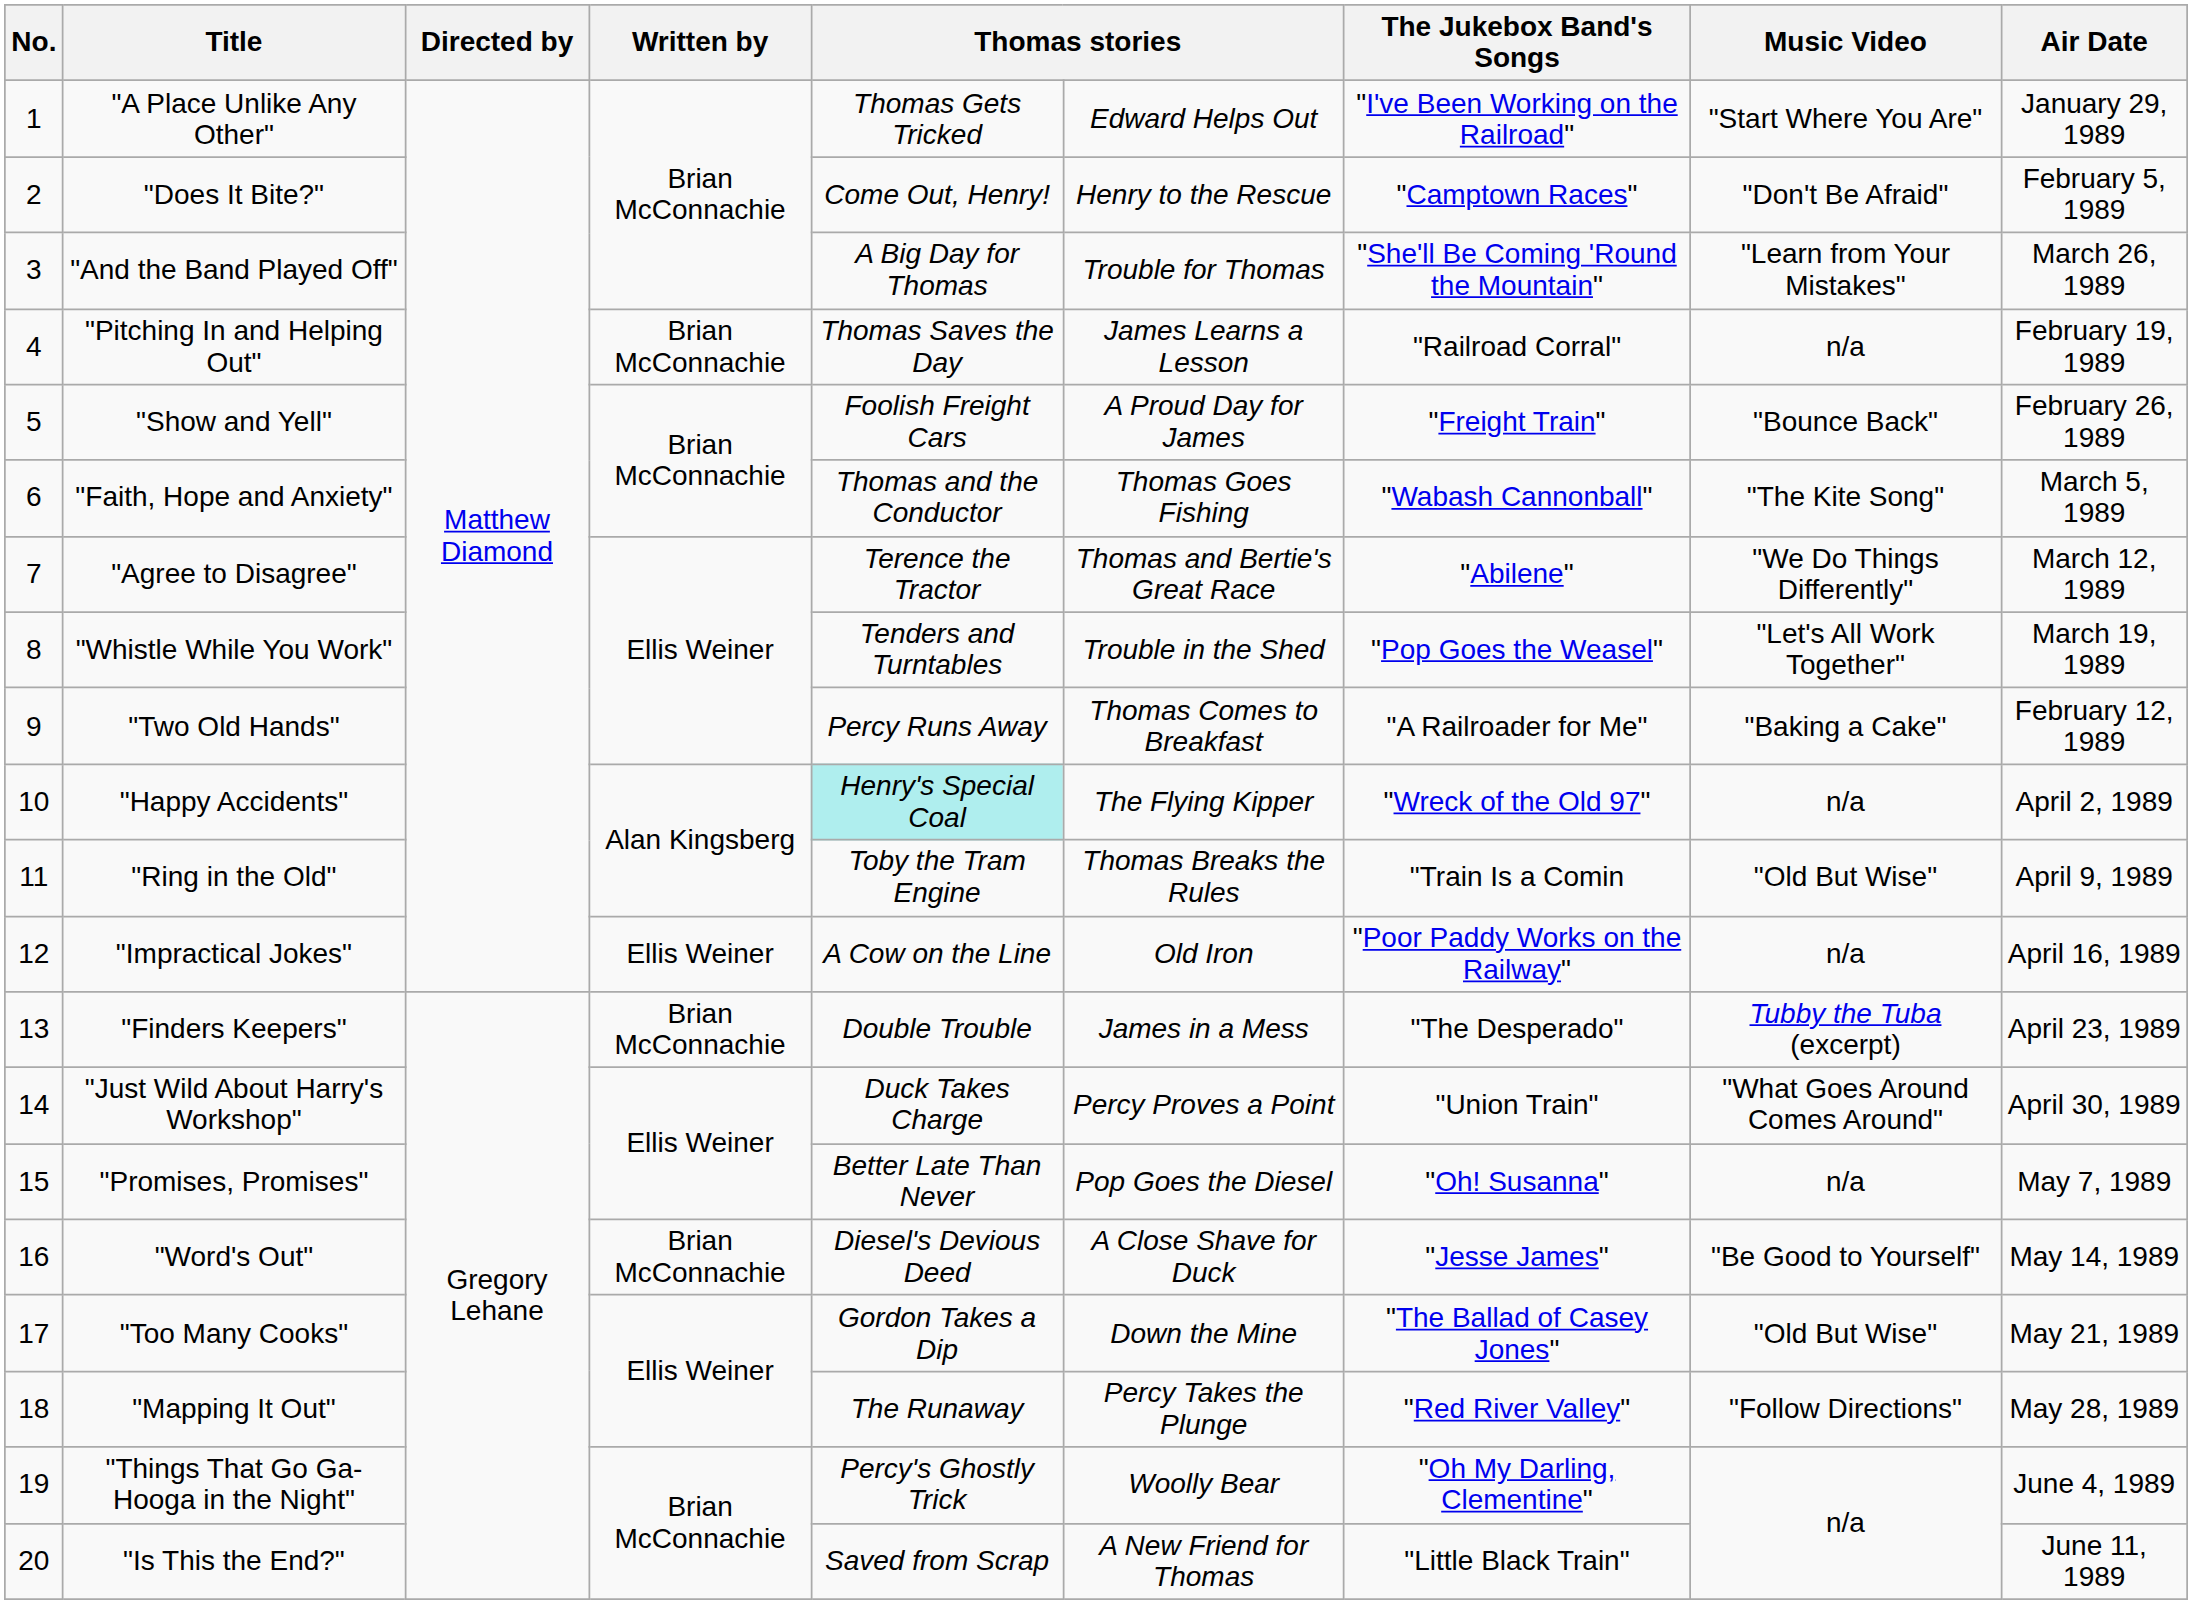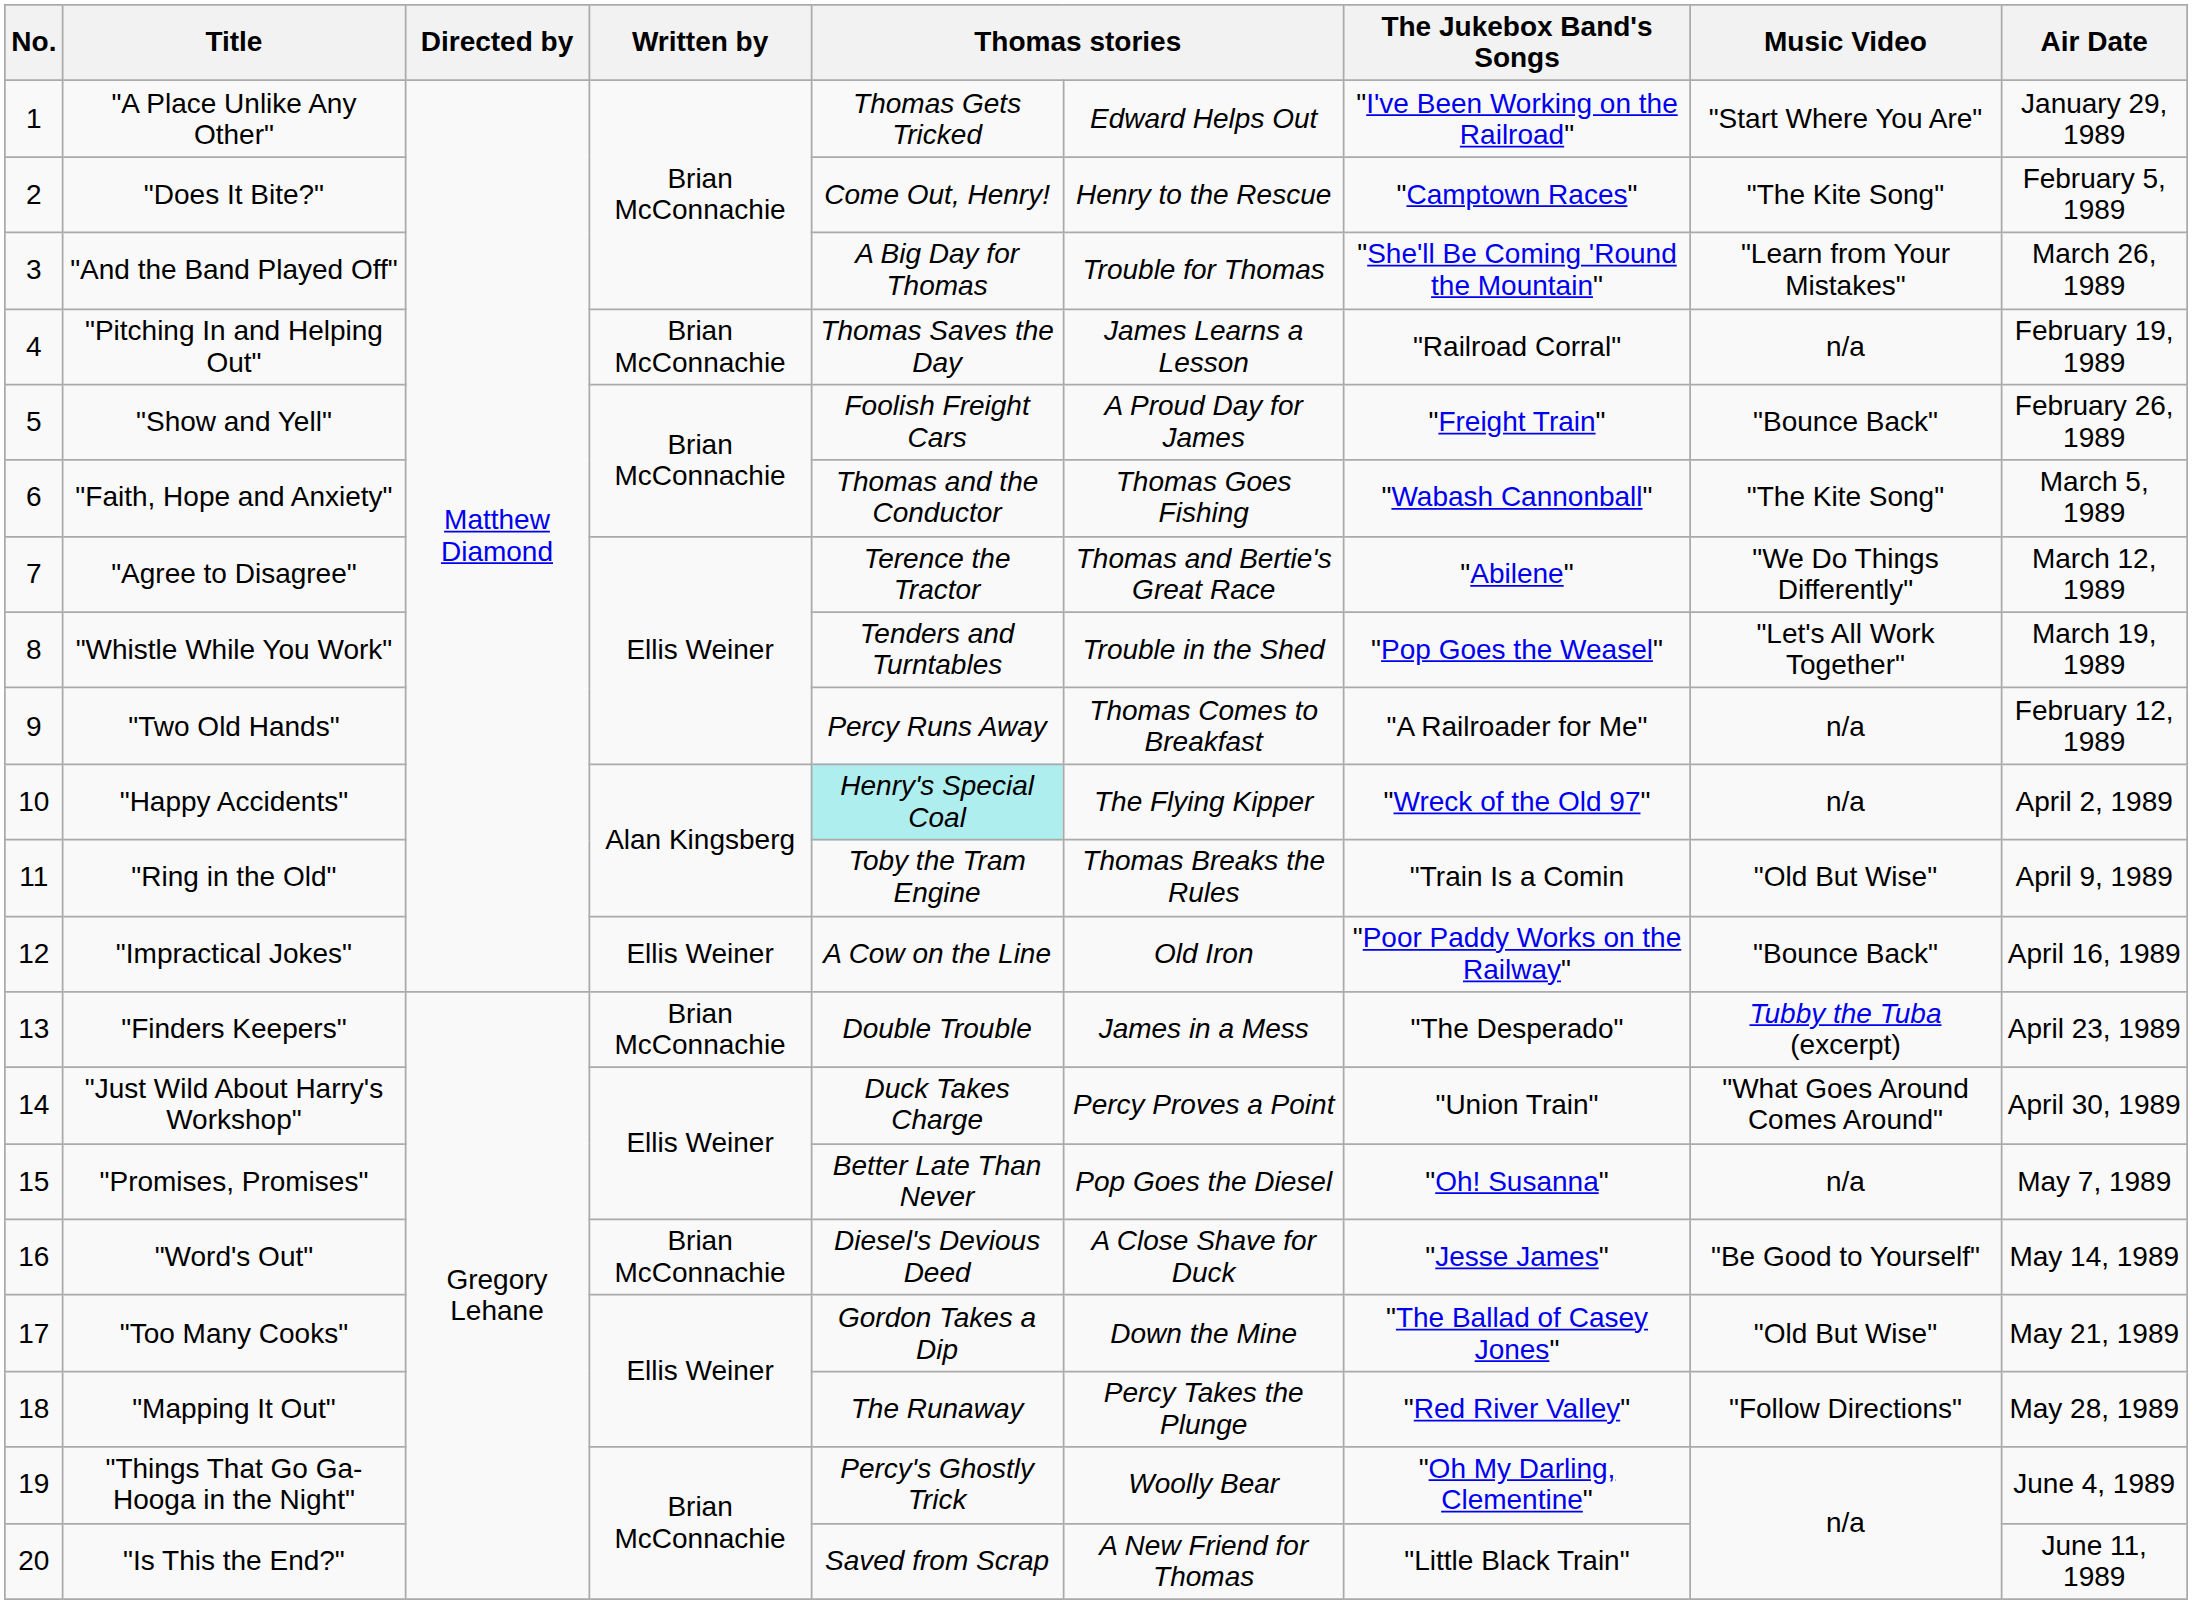 <table class="wikitable" style="text-align:center;">
 <tr>
 <th>No.</th>
 <th>Title</th>
 <th>Directed by</th>
 <th>Written by</th>
 <th colspan = "2">Thomas stories</th>
 <th>The Jukebox Band's Songs</th>
 <th>Music Video</th>
 <th>Air Date</th>
 </tr>
 <tr>
 <td>1</td>
 <td>"A Place Unlike Any Other"</td>
 <td rowspan="12"><a href='#'>Matthew Diamond</a></td>
 <td rowspan="3">Brian McConnachie</td>
 <td><em>Thomas Gets Tricked</em></td>
 <td><em>Edward Helps Out</em></td>
 <td>"<a href='#'>I've Been Working on the Railroad</a>"</td>
 <td>"Start Where You Are"</td>
 <td>January 29, 1989</td>
 </tr>
 <tr>
 <td>2</td>
 <td>"Does It Bite?"</td>
 <td><em>Come Out, Henry!</em></td>
 <td><em>Henry to the Rescue</em></td>
 <td>"<a href='#'>Camptown Races</a>"</td>
-<td>"Don't Be Afraid"</td>
+<td>"The Kite Song"</td>
 <td>February 5, 1989</td>
 </tr>
 <tr>
 <td>3</td>
 <td>"And the Band Played Off"</td>
 <td><em>A Big Day for Thomas</em></td>
 <td><em>Trouble for Thomas</em></td>
 <td>"<a href='#'>She'll Be Coming 'Round the Mountain</a>"</td>
 <td>"Learn from Your Mistakes"</td>
 <td>March 26, 1989</td>
 </tr>
 <tr>
 <td>4</td>
 <td>"Pitching In and Helping Out"</td>
 <td>Brian McConnachie</td>
 <td><em>Thomas Saves the Day</em></td>
 <td><em>James Learns a Lesson</em></td>
 <td>"Railroad Corral"</td>
 <td>n/a</td>
 <td>February 19, 1989</td>
 </tr>
 <tr>
 <td>5</td>
 <td>"Show and Yell"</td>
 <td rowspan="2">Brian McConnachie</td>
 <td><em>Foolish Freight Cars</em></td>
 <td><em>A Proud Day for James</em></td>
 <td>"<a href='#'>Freight Train</a>"</td>
 <td>"Bounce Back"</td>
 <td>February 26, 1989</td>
 </tr>
 <tr>
 <td>6</td>
 <td>"Faith, Hope and Anxiety"</td>
 <td><em>Thomas and the Conductor</em></td>
 <td><em>Thomas Goes Fishing</em></td>
 <td>"<a href='#'>Wabash Cannonball</a>"</td>
 <td>"The Kite Song"</td>
 <td>March 5, 1989</td>
 </tr>
 <tr>
 <td>7</td>
 <td>"Agree to Disagree"</td>
 <td rowspan="3">Ellis Weiner</td>
 <td><em>Terence the Tractor</em></td>
 <td><em>Thomas and Bertie's Great Race</em></td>
 <td>"<a href='#'>Abilene</a>"</td>
 <td>"We Do Things Differently"</td>
 <td>March 12, 1989</td>
 </tr>
 <tr>
 <td>8</td>
 <td>"Whistle While You Work"</td>
 <td><em>Tenders and Turntables</em></td>
 <td><em>Trouble in the Shed</em></td>
 <td>"<a href='#'>Pop Goes the Weasel</a>"</td>
 <td>"Let's All Work Together"</td>
 <td>March 19, 1989</td>
 </tr>
 <tr>
 <td>9</td>
 <td>"Two Old Hands"</td>
 <td><em>Percy Runs Away</em></td>
 <td><em>Thomas Comes to Breakfast</em></td>
 <td>"A Railroader for Me"</td>
-<td>"Baking a Cake"</td>
+<td>n/a</td>
 <td>February 12, 1989</td>
 </tr>
 <tr>
 <td>10</td>
 <td>"Happy Accidents"</td>
 <td rowspan="2">Alan Kingsberg</td>
 <td style="background: paleturquoise;"><em>Henry's Special Coal</em></td>
 <td><em>The Flying Kipper</em></td>
 <td>"<a href='#'>Wreck of the Old 97</a>"</td>
 <td>n/a</td>
 <td>April 2, 1989</td>
 </tr>
 <tr>
 <td>11</td>
 <td>"Ring in the Old"</td>
 <td><em>Toby the Tram Engine</em></td>
 <td><em>Thomas Breaks the Rules</em></td>
 <td>"Train Is a Comin</td>
 <td>"Old But Wise"</td>
 <td>April 9, 1989</td>
 </tr>
 <tr>
 <td>12</td>
 <td>"Impractical Jokes"</td>
 <td>Ellis Weiner</td>
 <td><em>A Cow on the Line</em></td>
 <td><em>Old Iron</em></td>
 <td>"<a href='#'>Poor Paddy Works on the Railway</a>"</td>
-<td>n/a</td>
+<td>"Bounce Back"</td>
 <td>April 16, 1989</td>
 </tr>
 <tr>
 <td>13</td>
 <td>"Finders Keepers"</td>
 <td rowspan="8">Gregory Lehane</td>
 <td>Brian McConnachie</td>
 <td><em>Double Trouble</em></td>
 <td><em>James in a Mess</em></td>
 <td>"The Desperado"</td>
 <td><em><a href='#'>Tubby the Tuba</a></em> (excerpt)</td>
 <td>April 23, 1989</td>
 </tr>
 <tr>
 <td>14</td>
 <td>"Just Wild About Harry's Workshop"</td>
 <td rowspan="2">Ellis Weiner</td>
 <td><em>Duck Takes Charge</em></td>
 <td><em>Percy Proves a Point</em></td>
 <td>"Union Train"</td>
 <td>"What Goes Around Comes Around"</td>
 <td>April 30, 1989</td>
 </tr>
 <tr>
 <td>15</td>
 <td>"Promises, Promises"</td>
 <td><em>Better Late Than Never</em></td>
 <td><em>Pop Goes the Diesel</em></td>
 <td>"<a href='#'>Oh! Susanna</a>"</td>
 <td>n/a</td>
 <td>May 7, 1989</td>
 </tr>
 <tr>
 <td>16</td>
 <td>"Word's Out"</td>
 <td>Brian McConnachie</td>
 <td><em>Diesel's Devious Deed</em></td>
 <td><em>A Close Shave for Duck</em></td>
 <td>"<a href='#'>Jesse James</a>"</td>
 <td>"Be Good to Yourself"</td>
 <td>May 14, 1989</td>
 </tr>
 <tr>
 <td>17</td>
 <td>"Too Many Cooks"</td>
 <td rowspan="2">Ellis Weiner</td>
 <td><em>Gordon Takes a Dip</em></td>
 <td><em>Down the Mine</em></td>
 <td>"<a href='#'>The Ballad of Casey Jones</a>"</td>
 <td>"Old But Wise"</td>
 <td>May 21, 1989</td>
 </tr>
 <tr>
 <td>18</td>
 <td>"Mapping It Out"</td>
 <td><em>The Runaway</em></td>
 <td><em>Percy Takes the Plunge</em></td>
 <td>"<a href='#'>Red River Valley</a>"</td>
 <td>"Follow Directions"</td>
 <td>May 28, 1989</td>
 </tr>
 <tr>
 <td>19</td>
 <td>"Things That Go Ga-Hooga in the Night"</td>
 <td rowspan="2">Brian McConnachie</td>
 <td><em>Percy's Ghostly Trick</em></td>
 <td><em>Woolly Bear</em></td>
 <td>"<a href='#'>Oh My Darling, Clementine</a>"</td>
 <td rowspan="2">n/a</td>
 <td>June 4, 1989</td>
 </tr>
 <tr>
 <td>20</td>
 <td>"Is This the End?"</td>
 <td><em>Saved from Scrap</em></td>
 <td><em>A New Friend for Thomas</em></td>
 <td>"Little Black Train"</td>
 <td>June 11, 1989</td>
 </tr>
 </table>
